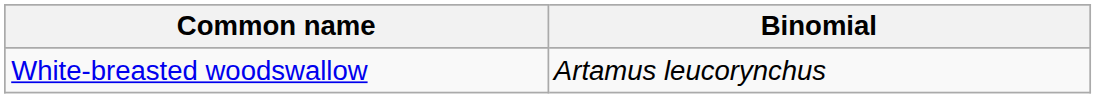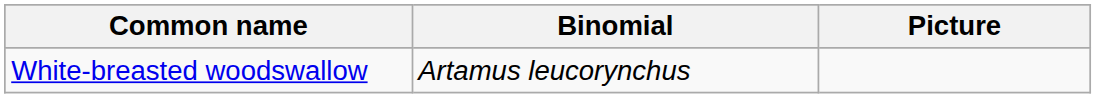 <table width=50% class="wikitable">
 <tr>
 <th width=30%>Common name</th>
 <th width=30%>Binomial</th>
+<th width=20%>Picture</th>
 </tr>
 <tr>
 <td><a href='#'>White-breasted woodswallow</a></td>
 <td><em>Artamus leucorynchus</em></td>
+<td></td>
 </tr>
 </table>
